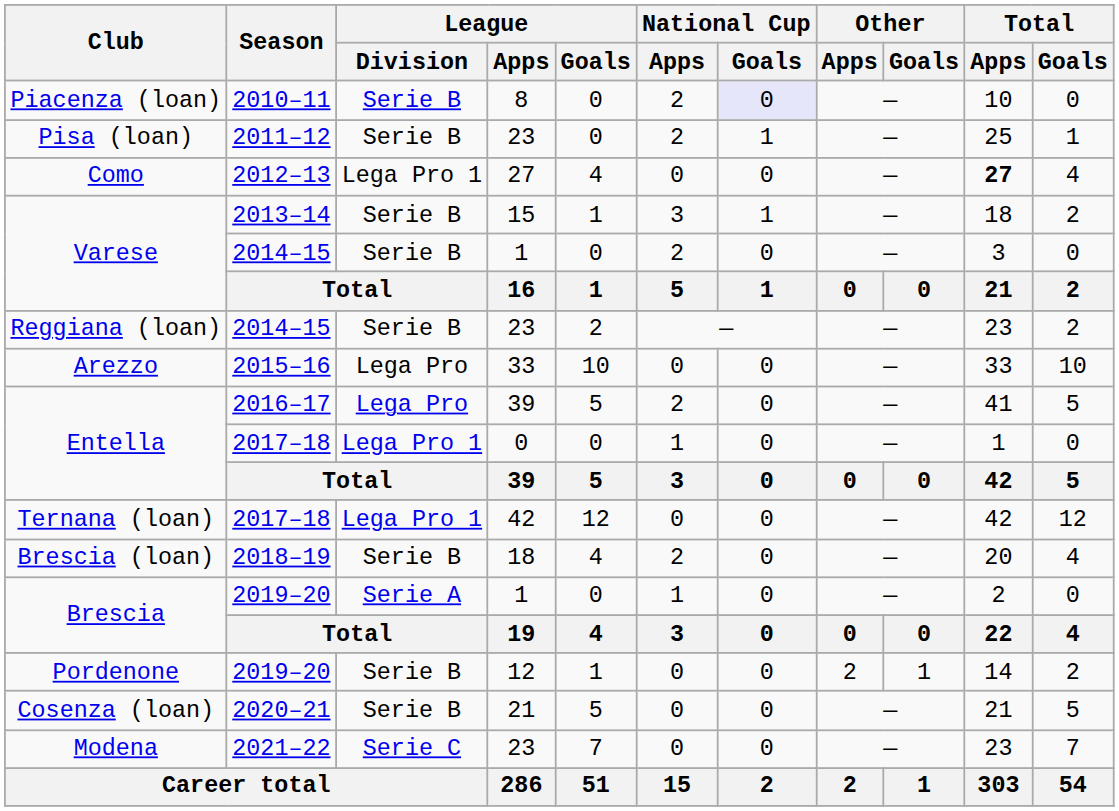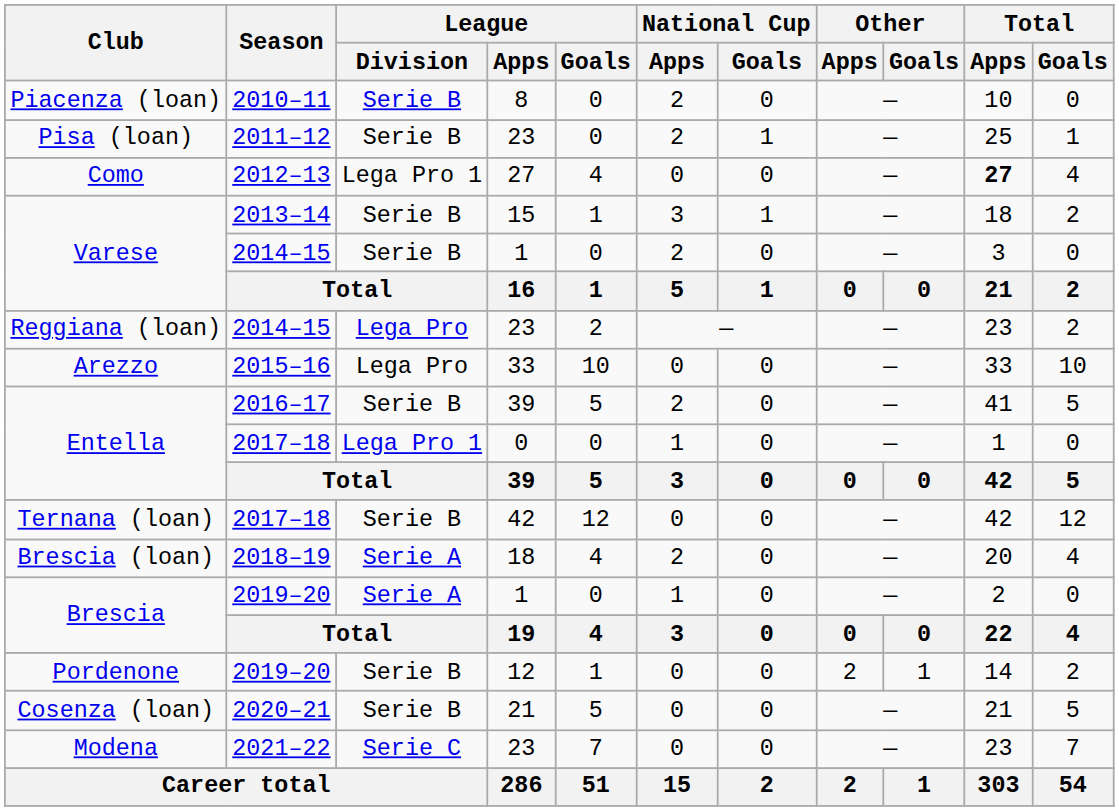 <table class="wikitable" style="text-align:center">
 <tr>
 <th rowspan="2">Club</th>
 <th rowspan="2">Season</th>
 <th colspan="3">League</th>
 <th colspan="2">National Cup</th>
 <th colspan="2">Other</th>
 <th colspan="2">Total</th>
 </tr>
 <tr>
 <th>Division</th>
 <th>Apps</th>
 <th>Goals</th>
 <th>Apps</th>
 <th>Goals</th>
 <th>Apps</th>
 <th>Goals</th>
 <th>Apps</th>
 <th>Goals</th>
 </tr>
 <tr>
 <td><a href='#'>Piacenza</a> (loan)</td>
 <td><a href='#'>2010–11</a></td>
 <td><a href='#'>Serie B</a></td>
 <td>8</td>
 <td>0</td>
 <td>2</td>
-<td style="background: lavender;">0</td>
+<td>0</td>
 <td colspan="2">—</td>
 <td>10</td>
 <td>0</td>
 </tr>
 <tr>
 <td><a href='#'>Pisa</a> (loan)</td>
 <td><a href='#'>2011–12</a></td>
 <td>Serie B</td>
 <td>23</td>
 <td>0</td>
 <td>2</td>
 <td>1</td>
 <td colspan="2">—</td>
 <td>25</td>
 <td>1</td>
 </tr>
 <tr>
 <td><a href='#'>Como</a></td>
 <td><a href='#'>2012–13</a></td>
 <td>Lega Pro 1</td>
 <td>27</td>
 <td>4</td>
 <td>0</td>
 <td>0</td>
 <td colspan="2">—</td>
 <td><strong>27</strong></td>
 <td>4</td>
 </tr>
 <tr>
 <td rowspan="3"><a href='#'>Varese</a></td>
 <td><a href='#'>2013–14</a></td>
 <td>Serie B</td>
 <td>15</td>
 <td>1</td>
 <td>3</td>
 <td>1</td>
 <td colspan="2">—</td>
 <td>18</td>
 <td>2</td>
 </tr>
 <tr>
 <td><a href='#'>2014–15</a></td>
 <td>Serie B</td>
 <td>1</td>
 <td>0</td>
 <td>2</td>
 <td>0</td>
 <td colspan="2">—</td>
 <td>3</td>
 <td>0</td>
 </tr>
 <tr>
 <th colspan="2">Total</th>
 <th>16</th>
 <th>1</th>
 <th>5</th>
 <th>1</th>
 <th>0</th>
 <th>0</th>
 <th>21</th>
 <th>2</th>
 </tr>
 <tr>
 <td><a href='#'>Reggiana</a> (loan)</td>
 <td><a href='#'>2014–15</a></td>
-<td>Serie B</td>
+<td><a href='#'>Lega Pro</a></td>
 <td>23</td>
 <td>2</td>
 <td colspan="2">—</td>
 <td colspan="2">—</td>
 <td>23</td>
 <td>2</td>
 </tr>
 <tr>
 <td><a href='#'>Arezzo</a></td>
 <td><a href='#'>2015–16</a></td>
 <td>Lega Pro</td>
 <td>33</td>
 <td>10</td>
 <td>0</td>
 <td>0</td>
 <td colspan="2">—</td>
 <td>33</td>
 <td>10</td>
 </tr>
 <tr>
 <td rowspan="3"><a href='#'>Entella</a></td>
 <td><a href='#'>2016–17</a></td>
-<td><a href='#'>Lega Pro</a></td>
+<td>Serie B</td>
 <td>39</td>
 <td>5</td>
 <td>2</td>
 <td>0</td>
 <td colspan="2">—</td>
 <td>41</td>
 <td>5</td>
 </tr>
 <tr>
 <td><a href='#'>2017–18</a></td>
 <td><a href='#'>Lega Pro 1</a></td>
 <td>0</td>
 <td>0</td>
 <td>1</td>
 <td>0</td>
 <td colspan="2">—</td>
 <td>1</td>
 <td>0</td>
 </tr>
 <tr>
 <th colspan="2">Total</th>
 <th>39</th>
 <th>5</th>
 <th>3</th>
 <th>0</th>
 <th>0</th>
 <th>0</th>
 <th>42</th>
 <th>5</th>
 </tr>
 <tr>
 <td><a href='#'>Ternana</a> (loan)</td>
 <td><a href='#'>2017–18</a></td>
-<td><a href='#'>Lega Pro 1</a></td>
+<td>Serie B</td>
 <td>42</td>
 <td>12</td>
 <td>0</td>
 <td>0</td>
 <td colspan="2">—</td>
 <td>42</td>
 <td>12</td>
 </tr>
 <tr>
 <td><a href='#'>Brescia</a> (loan)</td>
 <td><a href='#'>2018–19</a></td>
-<td>Serie B</td>
+<td><a href='#'>Serie A</a></td>
 <td>18</td>
 <td>4</td>
 <td>2</td>
 <td>0</td>
 <td colspan="2">—</td>
 <td>20</td>
 <td>4</td>
 </tr>
 <tr>
 <td rowspan="2"><a href='#'>Brescia</a></td>
 <td><a href='#'>2019–20</a></td>
 <td><a href='#'>Serie A</a></td>
 <td>1</td>
 <td>0</td>
 <td>1</td>
 <td>0</td>
 <td colspan="2">—</td>
 <td>2</td>
 <td>0</td>
 </tr>
 <tr>
 <th colspan="2">Total</th>
 <th>19</th>
 <th>4</th>
 <th>3</th>
 <th>0</th>
 <th>0</th>
 <th>0</th>
 <th>22</th>
 <th>4</th>
 </tr>
 <tr>
 <td><a href='#'>Pordenone</a></td>
 <td><a href='#'>2019–20</a></td>
 <td>Serie B</td>
 <td>12</td>
 <td>1</td>
 <td>0</td>
 <td>0</td>
 <td>2</td>
 <td>1</td>
 <td>14</td>
 <td>2</td>
 </tr>
 <tr>
 <td><a href='#'>Cosenza</a> (loan)</td>
 <td><a href='#'>2020–21</a></td>
 <td>Serie B</td>
 <td>21</td>
 <td>5</td>
 <td>0</td>
 <td>0</td>
 <td colspan="2">—</td>
 <td>21</td>
 <td>5</td>
 </tr>
 <tr>
 <td><a href='#'>Modena</a></td>
 <td><a href='#'>2021–22</a></td>
 <td><a href='#'>Serie C</a></td>
 <td>23</td>
 <td>7</td>
 <td>0</td>
 <td>0</td>
 <td colspan="2">—</td>
 <td>23</td>
 <td>7</td>
 </tr>
 <tr>
 <th colspan="3">Career total</th>
 <th>286</th>
 <th>51</th>
 <th>15</th>
 <th>2</th>
 <th>2</th>
 <th>1</th>
 <th>303</th>
 <th>54</th>
 </tr>
 </table>
